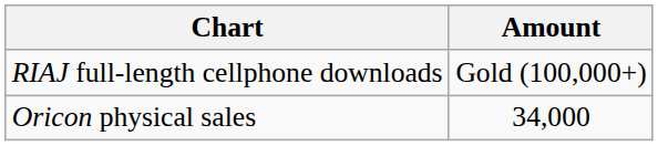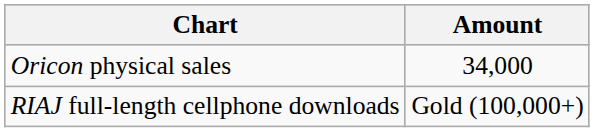 <table class="wikitable">
 <tr>
 <th>Chart</th>
 <th>Amount</th>
 </tr>
 <tr>
+<td><em>Oricon</em> physical sales</td>
+<td align="center">34,000</td>
+</tr>
+<tr>
 <td><em>RIAJ</em> full-length cellphone downloads</td>
 <td align="center">Gold (100,000+)</td>
 </tr>
-<tr>
-<td><em>Oricon</em> physical sales</td>
-<td align="center">34,000</td>
-</tr>
 </table>
